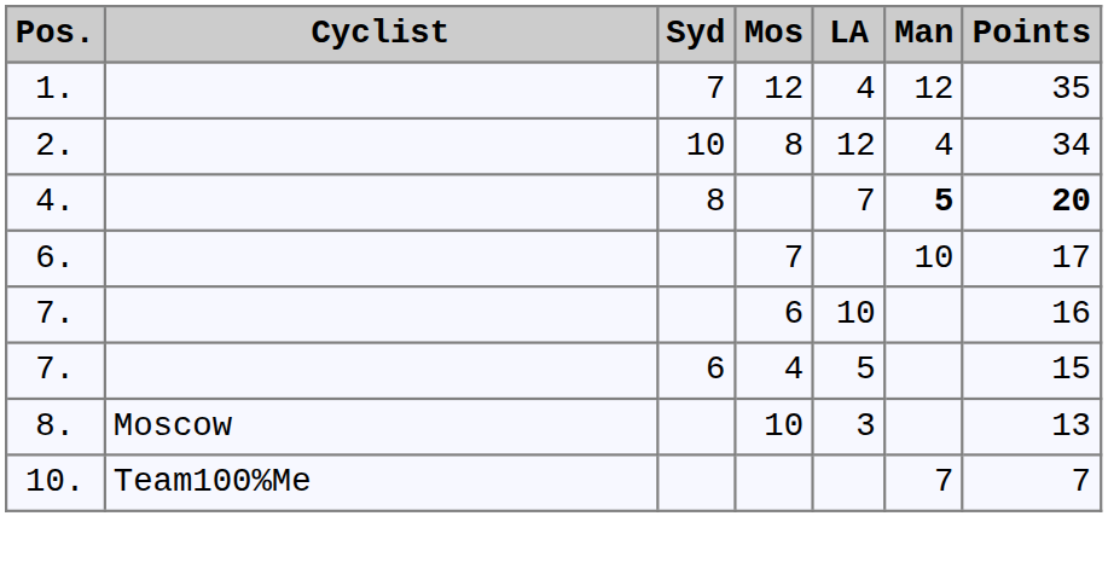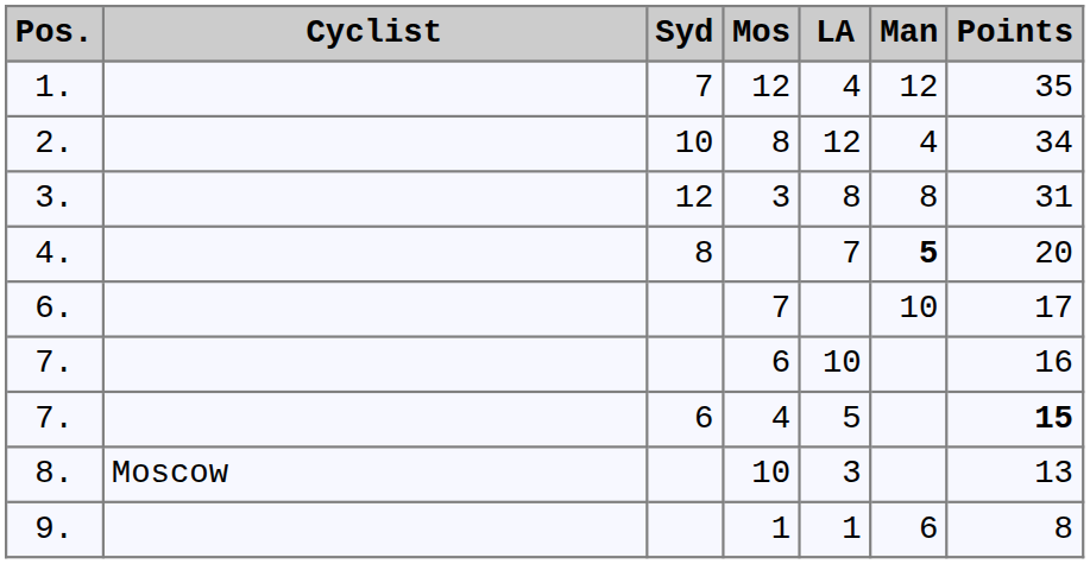 <table bgcolor="#f7f8ff" cellpadding="3" cellspacing="0" border="1" style="font-size: 95%; border: gray solid 1px; border-collapse: collapse;">
 <tr bgcolor="#CCCCCC">
 <td align="center" width="10"><strong>Pos.</strong></td>
 <td align="center" width="200"><strong>Cyclist</strong></td>
 <td align="center" width="20"><strong>Syd</strong></td>
 <td align="center" width="20"><strong>Mos</strong></td>
 <td align="center" width="20"><strong>LA</strong></td>
 <td align="center" width="20"><strong>Man</strong></td>
 <td align="center" width="20"><strong>Points</strong></td>
 </tr>
 <tr align="left">
 <td align="center">1.</td>
 <td></td>
 <td align="right">7</td>
 <td align="right">12</td>
 <td align="right">4</td>
 <td align="right">12</td>
 <td align="right">35</td>
 </tr>
 <tr align="left">
 <td align="center">2.</td>
 <td></td>
 <td align="right">10</td>
 <td align="right">8</td>
 <td align="right">12</td>
 <td align="right">4</td>
 <td align="right">34</td>
 </tr>
 <tr align="left">
+<td align="center">3.</td>
+<td></td>
+<td align="right">12</td>
+<td align="right">3</td>
+<td align="right">8</td>
+<td align="right">8</td>
+<td align="right">31</td>
+</tr>
+<tr align="left">
 <td align="center">4.</td>
 <td></td>
 <td align="right">8</td>
 <td align="right"></td>
 <td align="right">7</td>
 <td align="right"><strong>5</strong></td>
-<td align="right"><strong>20</strong></td>
+<td align="right">20</td>
 </tr>
 <tr align="left">
 <td align="center">6.</td>
 <td></td>
 <td align="right"></td>
 <td align="right">7</td>
 <td align="right"></td>
 <td align="right">10</td>
 <td align="right">17</td>
 </tr>
 <tr align="left">
 <td align="center">7.</td>
 <td></td>
 <td align="right"></td>
 <td align="right">6</td>
 <td align="right">10</td>
 <td align="right"></td>
 <td align="right">16</td>
 </tr>
 <tr align="left">
 <td align="center">7.</td>
 <td></td>
 <td align="right">6</td>
 <td align="right">4</td>
 <td align="right">5</td>
 <td align="right"></td>
-<td align="right">15</td>
+<td align="right"><strong>15</strong></td>
 </tr>
 <tr align="left">
 <td align="center">8.</td>
 <td>Moscow</td>
 <td align="right"></td>
 <td align="right">10</td>
 <td align="right">3</td>
 <td align="right"></td>
 <td align="right">13</td>
 </tr>
 <tr align="left">
-<td align="center">10.</td>
-<td>Team100%Me</td>
+<td align="center">9.</td>
+<td></td>
 <td align="right"></td>
-<td align="right"></td>
-<td align="right"></td>
-<td align="right">7</td>
-<td align="right">7</td>
+<td align="right">1</td>
+<td align="right">1</td>
+<td align="right">6</td>
+<td align="right">8</td>
 </tr>
 </table>
